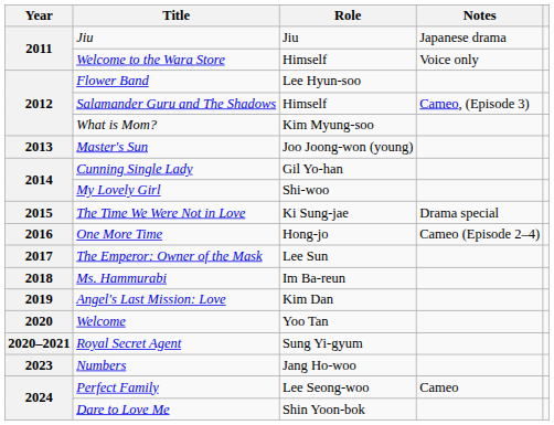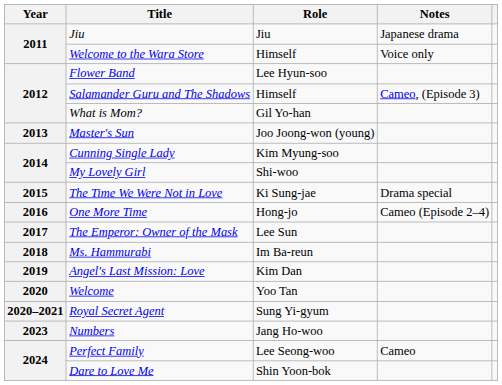 <table class="wikitable plainrowheaders sortable">
 <tr>
 <th scope="col">Year</th>
 <th scope="col">Title</th>
 <th scope="col">Role</th>
 <th scope="col">Notes</th>
 <th scope="col" class="unsortable"></th>
 </tr>
 <tr>
 <th scope="row" rowspan="2">2011</th>
 <td><em>Jiu</em></td>
 <td>Jiu</td>
 <td>Japanese drama</td>
 <td style="text-align:center"></td>
 </tr>
 <tr>
 <td><em><a href='#'>Welcome to the Wara Store</a></em></td>
 <td>Himself</td>
 <td>Voice only</td>
 <td style="text-align:center"></td>
 </tr>
 <tr>
 <th scope="row" rowspan="3">2012</th>
 <td><em><a href='#'>Flower Band</a></em></td>
 <td>Lee Hyun-soo</td>
 <td></td>
 <td style="text-align:center"></td>
 </tr>
 <tr>
 <td><em><a href='#'>Salamander Guru and The Shadows</a></em></td>
 <td>Himself</td>
 <td><a href='#'>Cameo</a>, (Episode 3)</td>
 <td style="text-align:center"></td>
 </tr>
 <tr>
 <td><em>What is Mom?</em></td>
-<td>Kim Myung-soo</td>
+<td>Gil Yo-han</td>
 <td></td>
 <td style="text-align:center"></td>
 </tr>
 <tr>
 <th scope="row">2013</th>
 <td><em><a href='#'>Master's Sun</a></em></td>
 <td>Joo Joong-won (young)</td>
 <td></td>
 <td style="text-align:center"></td>
 </tr>
 <tr>
 <th scope="row" rowspan="2">2014</th>
 <td><em><a href='#'>Cunning Single Lady</a></em></td>
-<td>Gil Yo-han</td>
+<td>Kim Myung-soo</td>
 <td></td>
 <td style="text-align:center"></td>
 </tr>
 <tr>
 <td><em><a href='#'>My Lovely Girl</a></em></td>
 <td>Shi-woo</td>
 <td></td>
 <td style="text-align:center"></td>
 </tr>
 <tr>
 <th scope="row">2015</th>
 <td><em><a href='#'>The Time We Were Not in Love</a></em></td>
 <td>Ki Sung-jae</td>
 <td>Drama special</td>
 <td style="text-align:center"></td>
 </tr>
 <tr>
 <th scope="row">2016</th>
 <td><em><a href='#'>One More Time</a></em></td>
 <td>Hong-jo</td>
 <td>Cameo (Episode 2–4)</td>
 <td style="text-align:center"></td>
 </tr>
 <tr>
 <th scope="row">2017</th>
 <td><em><a href='#'>The Emperor: Owner of the Mask</a></em></td>
 <td>Lee Sun</td>
 <td></td>
 <td style="text-align:center"></td>
 </tr>
 <tr>
 <th scope="row">2018</th>
 <td><em><a href='#'>Ms. Hammurabi</a></em></td>
 <td>Im Ba-reun</td>
 <td></td>
 <td style="text-align:center"></td>
 </tr>
 <tr>
 <th scope="row">2019</th>
 <td><em><a href='#'>Angel's Last Mission: Love</a></em></td>
 <td>Kim Dan</td>
 <td></td>
 <td style="text-align:center"></td>
 </tr>
 <tr>
 <th scope="row">2020</th>
 <td><em><a href='#'>Welcome</a></em></td>
 <td>Yoo Tan</td>
 <td></td>
 <td style="text-align:center"></td>
 </tr>
 <tr>
 <th scope="row">2020–2021</th>
 <td><em><a href='#'>Royal Secret Agent</a></em></td>
 <td>Sung Yi-gyum</td>
 <td></td>
 <td style="text-align:center"></td>
 </tr>
 <tr>
 <th scope="row">2023</th>
 <td><em><a href='#'>Numbers</a></em></td>
 <td>Jang Ho-woo</td>
 <td></td>
 <td style="text-align:center"></td>
 </tr>
 <tr>
 <th scope="row" rowspan="2">2024</th>
 <td><em><a href='#'>Perfect Family</a></em></td>
 <td>Lee Seong-woo</td>
 <td>Cameo</td>
 <td style="text-align:center"></td>
 </tr>
 <tr>
 <td><em><a href='#'>Dare to Love Me</a></em></td>
 <td>Shin Yoon-bok</td>
 <td></td>
 <td style="text-align:center"></td>
 </tr>
 </table>
